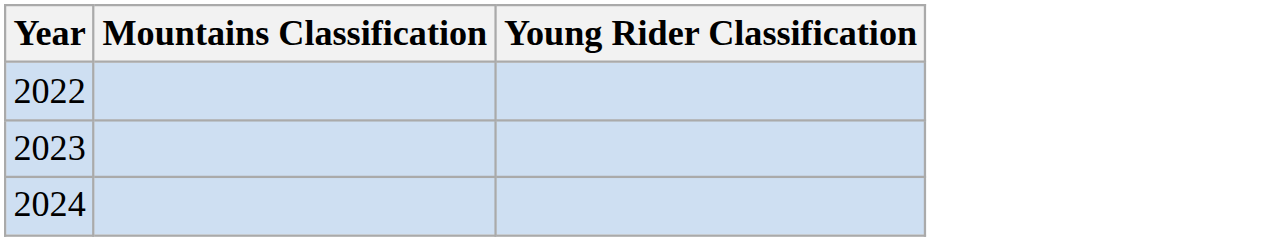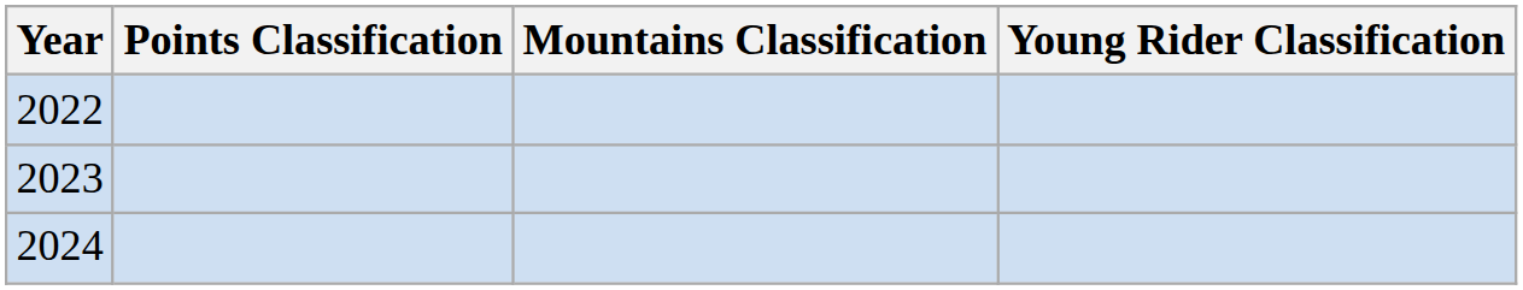 <table class= "wikitable sortable">
 <tr>
 <th>Year</th>
+<th>Points Classification</th>
 <th>Mountains Classification</th>
 <th>Young Rider Classification </th>
 </tr>
 <tr style= "background:#CEDFF2;">
 <td style="text-align:center;" data-sort-value="1">2022</td>
 <td></td>
 <td></td>
+<td></td>
 </tr>
 <tr style= "background:#CEDFF2;">
 <td style="text-align:center;" data-sort-value="2">2023</td>
+<td></td>
 <td></td>
 <td></td>
 </tr>
 <tr style= "background:#CEDFF2;">
 <td style="text-align:center;" data-sort-value="2">2024</td>
 <td></td>
 <td></td>
+<td></td>
 </tr>
 </table>
